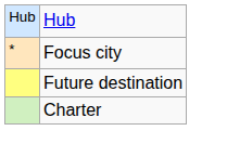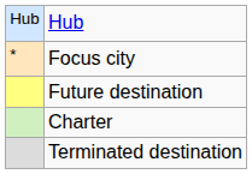 <table class="wikitable">
 <tr>
 <td style="background:#d0e7ff;"><sup>Hub</sup></td>
 <td><a href='#'>Hub</a></td>
 </tr>
 <tr>
 <td style="background:#ffe6bd;"><sup>*</sup></td>
 <td>Focus city</td>
 </tr>
 <tr>
 <td style="background:#ffff80;"></td>
 <td>Future destination</td>
 </tr>
 <tr>
 <td style="background:#d0f0c0;"></td>
 <td>Charter</td>
 </tr>
+<tr>
+<td style="background:#dcdcdc;"></td>
+<td>Terminated destination</td>
+</tr>
 </table>
